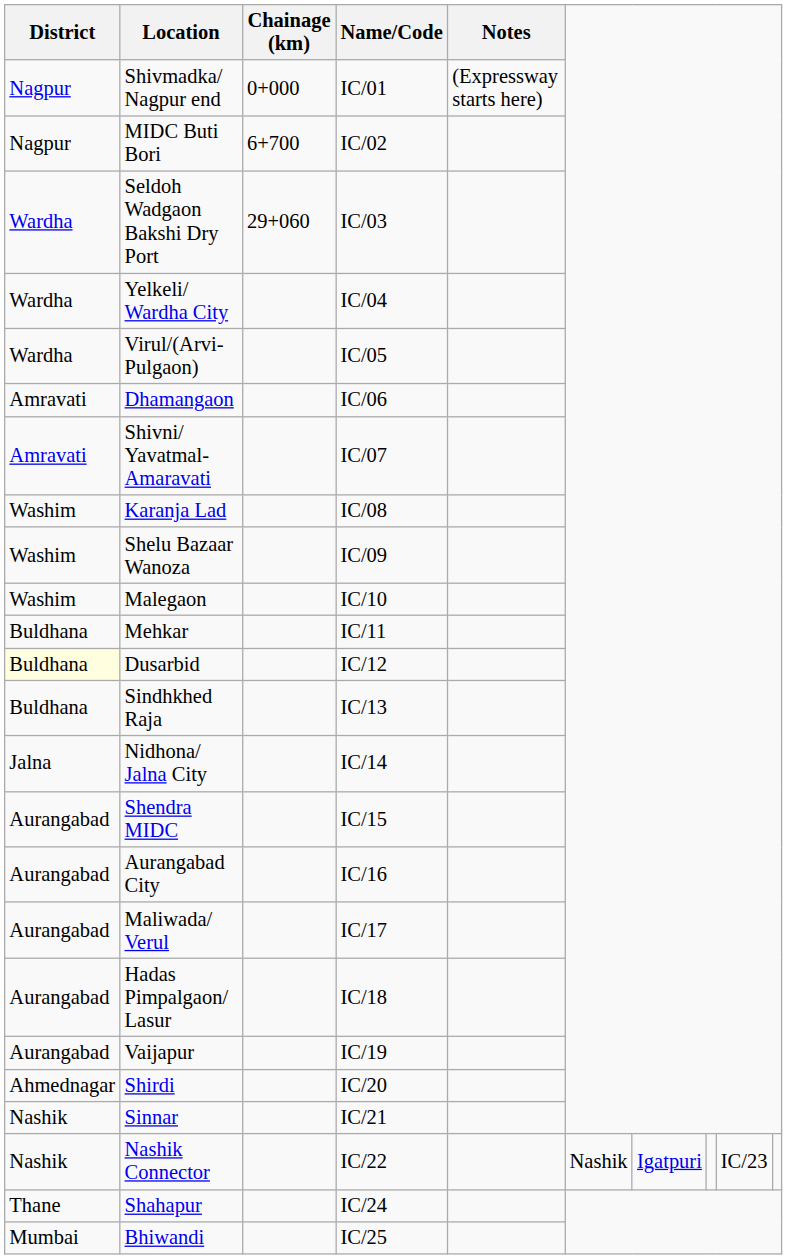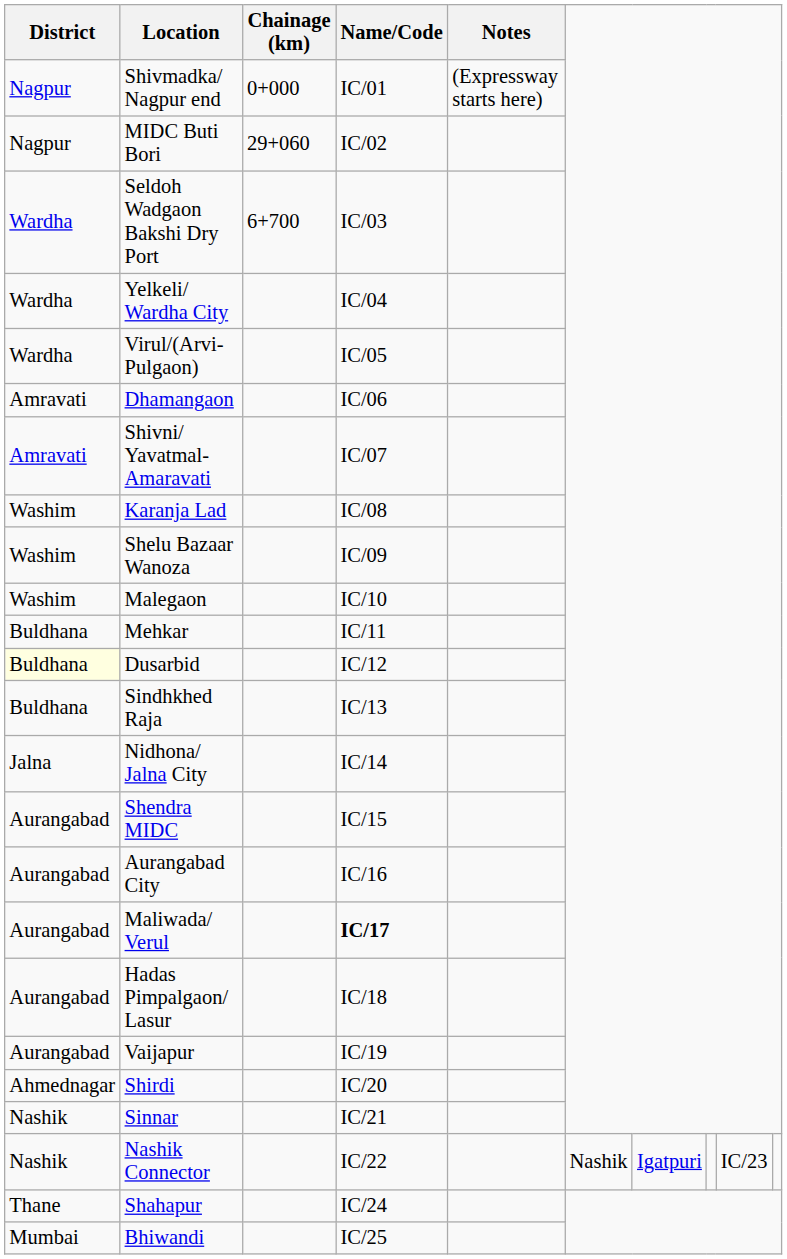 <table class="wikitable">
 <tr>
 <th>District</th>
 <th>Location</th>
 <th>Chainage (km)</th>
 <th>Name/Code</th>
 <th>Notes</th>
 </tr>
 <tr>
 <td><a href='#'>Nagpur</a></td>
 <td>Shivmadka/ Nagpur end</td>
 <td>0+000</td>
 <td>IC/01</td>
 <td>(Expressway starts here)</td>
 </tr>
 <tr>
 <td>Nagpur</td>
 <td>MIDC Buti Bori</td>
-<td>6+700</td>
+<td>29+060</td>
 <td>IC/02</td>
 <td></td>
 </tr>
 <tr>
 <td><a href='#'>Wardha</a></td>
 <td>Seldoh Wadgaon Bakshi Dry Port</td>
-<td>29+060</td>
+<td>6+700</td>
 <td>IC/03</td>
 <td></td>
 </tr>
 <tr>
 <td>Wardha</td>
 <td>Yelkeli/ <a href='#'>Wardha City</a></td>
 <td></td>
 <td>IC/04</td>
 <td></td>
 </tr>
 <tr>
 <td>Wardha</td>
 <td>Virul/(Arvi-Pulgaon)</td>
 <td></td>
 <td>IC/05</td>
 <td></td>
 </tr>
 <tr>
 <td>Amravati</td>
 <td><a href='#'>Dhamangaon</a></td>
 <td></td>
 <td>IC/06</td>
 <td></td>
 </tr>
 <tr>
 <td><a href='#'>Amravati</a></td>
 <td>Shivni/ Yavatmal- <a href='#'>Amaravati</a></td>
 <td></td>
 <td>IC/07</td>
 <td></td>
 </tr>
 <tr>
 <td>Washim</td>
 <td><a href='#'>Karanja Lad</a></td>
 <td></td>
 <td>IC/08</td>
 <td></td>
 </tr>
 <tr>
 <td>Washim</td>
 <td>Shelu Bazaar Wanoza</td>
 <td></td>
 <td>IC/09</td>
 <td></td>
 </tr>
 <tr>
 <td>Washim</td>
 <td>Malegaon</td>
 <td></td>
 <td>IC/10</td>
 <td></td>
 </tr>
 <tr>
 <td>Buldhana</td>
 <td>Mehkar</td>
 <td></td>
 <td>IC/11</td>
 <td></td>
 </tr>
 <tr>
 <td style="background: lightyellow;">Buldhana</td>
 <td>Dusarbid</td>
 <td></td>
 <td>IC/12</td>
 <td></td>
 </tr>
 <tr>
 <td>Buldhana</td>
 <td>Sindhkhed Raja</td>
 <td></td>
 <td>IC/13</td>
 <td></td>
 </tr>
 <tr>
 <td>Jalna</td>
 <td>Nidhona/ <a href='#'>Jalna</a> City</td>
 <td></td>
 <td>IC/14</td>
 <td></td>
 </tr>
 <tr>
 <td>Aurangabad</td>
 <td><a href='#'>Shendra MIDC</a></td>
 <td></td>
 <td>IC/15</td>
 <td></td>
 </tr>
 <tr>
 <td>Aurangabad</td>
 <td>Aurangabad City</td>
 <td></td>
 <td>IC/16</td>
 <td></td>
 </tr>
 <tr>
 <td>Aurangabad</td>
 <td>Maliwada/ <a href='#'>Verul</a></td>
 <td></td>
-<td>IC/17</td>
+<td><strong>IC/17</strong></td>
 <td></td>
 </tr>
 <tr>
 <td>Aurangabad</td>
 <td>Hadas Pimpalgaon/ Lasur</td>
 <td></td>
 <td>IC/18</td>
 <td></td>
 </tr>
 <tr>
 <td>Aurangabad</td>
 <td>Vaijapur</td>
 <td></td>
 <td>IC/19</td>
 <td></td>
 </tr>
 <tr>
 <td>Ahmednagar</td>
 <td><a href='#'>Shirdi</a></td>
 <td></td>
 <td>IC/20</td>
 <td></td>
 </tr>
 <tr>
 <td>Nashik</td>
 <td><a href='#'>Sinnar</a></td>
 <td></td>
 <td>IC/21</td>
 <td></td>
 </tr>
 <tr>
 <td>Nashik</td>
 <td><a href='#'>Nashik Connector</a></td>
 <td></td>
 <td>IC/22</td>
 <td></td>
 <td>Nashik</td>
 <td><a href='#'>Igatpuri</a></td>
 <td></td>
 <td>IC/23</td>
 <td></td>
 </tr>
 <tr>
 <td>Thane</td>
 <td><a href='#'>Shahapur</a></td>
 <td></td>
 <td>IC/24</td>
 <td></td>
 </tr>
 <tr>
 <td>Mumbai</td>
 <td><a href='#'>Bhiwandi</a></td>
 <td></td>
 <td>IC/25</td>
 <td></td>
 </tr>
 </table>
